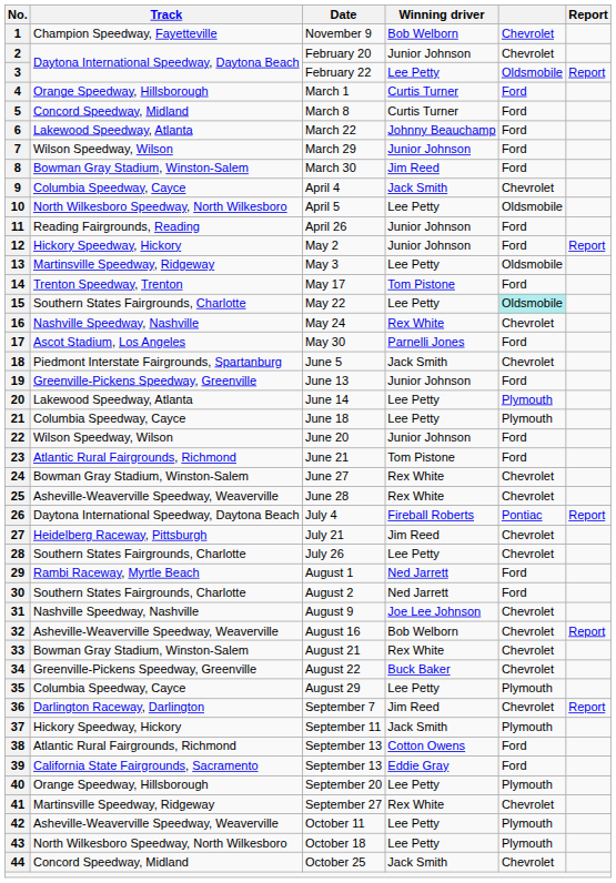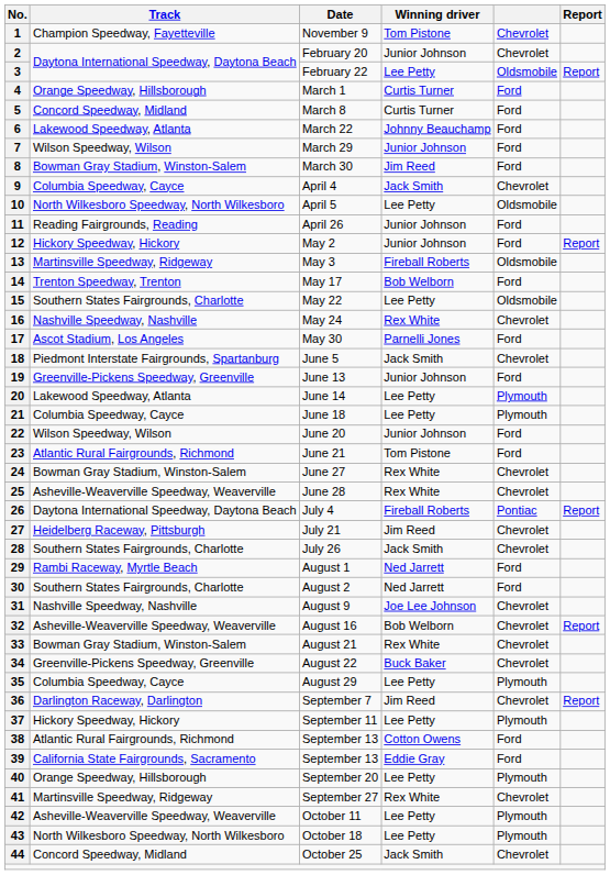 <table class="wikitable" style="font-size:85%;">
 <tr>
 <th>No.</th>
 <th><a href='#'>Track</a></th>
 <th>Date</th>
 <th>Winning driver</th>
 <th></th>
 <th>Report</th>
 </tr>
 <tr>
 <th>1</th>
 <td>Champion Speedway, <a href='#'>Fayetteville</a></td>
 <td>November 9</td>
-<td><a href='#'>Bob Welborn</a></td>
+<td><a href='#'>Tom Pistone</a></td>
 <td><a href='#'>Chevrolet</a></td>
 <td></td>
 </tr>
 <tr>
 <th>2</th>
 <td rowspan="2"><a href='#'>Daytona International Speedway</a>, <a href='#'>Daytona Beach</a></td>
 <td>February 20</td>
 <td>Junior Johnson</td>
 <td>Chevrolet</td>
 <td></td>
 </tr>
 <tr>
 <th>3</th>
 <td>February 22</td>
 <td><a href='#'>Lee Petty</a></td>
 <td><a href='#'>Oldsmobile</a></td>
 <td><a href='#'>Report</a></td>
 </tr>
 <tr>
 <th>4</th>
 <td><a href='#'>Orange Speedway</a>, <a href='#'>Hillsborough</a></td>
 <td>March 1</td>
 <td><a href='#'>Curtis Turner</a></td>
 <td><a href='#'>Ford</a></td>
 <td></td>
 </tr>
 <tr>
 <th>5</th>
 <td><a href='#'>Concord Speedway</a>, <a href='#'>Midland</a></td>
 <td>March 8</td>
 <td>Curtis Turner</td>
 <td>Ford</td>
 <td></td>
 </tr>
 <tr>
 <th>6</th>
 <td><a href='#'>Lakewood Speedway</a>, <a href='#'>Atlanta</a></td>
 <td>March 22</td>
 <td><a href='#'>Johnny Beauchamp</a></td>
 <td>Ford</td>
 <td></td>
 </tr>
 <tr>
 <th>7</th>
 <td>Wilson Speedway, <a href='#'>Wilson</a></td>
 <td>March 29</td>
 <td><a href='#'>Junior Johnson</a></td>
 <td>Ford</td>
 <td></td>
 </tr>
 <tr>
 <th>8</th>
 <td><a href='#'>Bowman Gray Stadium</a>, <a href='#'>Winston-Salem</a></td>
 <td>March 30</td>
 <td><a href='#'>Jim Reed</a></td>
 <td>Ford</td>
 <td></td>
 </tr>
 <tr>
 <th>9</th>
 <td><a href='#'>Columbia Speedway</a>, <a href='#'>Cayce</a></td>
 <td>April 4</td>
 <td><a href='#'>Jack Smith</a></td>
 <td>Chevrolet</td>
 <td></td>
 </tr>
 <tr>
 <th>10</th>
 <td><a href='#'>North Wilkesboro Speedway</a>, <a href='#'>North Wilkesboro</a></td>
 <td>April 5</td>
 <td>Lee Petty</td>
 <td>Oldsmobile</td>
 <td></td>
 </tr>
 <tr>
 <th>11</th>
 <td>Reading Fairgrounds, <a href='#'>Reading</a></td>
 <td>April 26</td>
 <td>Junior Johnson</td>
 <td>Ford</td>
 <td></td>
 </tr>
 <tr>
 <th>12</th>
 <td><a href='#'>Hickory Speedway</a>, <a href='#'>Hickory</a></td>
 <td>May 2</td>
 <td>Junior Johnson</td>
 <td>Ford</td>
 <td><a href='#'>Report</a></td>
 </tr>
 <tr>
 <th>13</th>
 <td><a href='#'>Martinsville Speedway</a>, <a href='#'>Ridgeway</a></td>
 <td>May 3</td>
-<td>Lee Petty</td>
+<td><a href='#'>Fireball Roberts</a></td>
 <td>Oldsmobile</td>
 <td></td>
 </tr>
 <tr>
 <th>14</th>
 <td><a href='#'>Trenton Speedway</a>, <a href='#'>Trenton</a></td>
 <td>May 17</td>
-<td><a href='#'>Tom Pistone</a></td>
+<td><a href='#'>Bob Welborn</a></td>
 <td>Ford</td>
 <td></td>
 </tr>
 <tr>
 <th>15</th>
 <td>Southern States Fairgrounds, <a href='#'>Charlotte</a></td>
 <td>May 22</td>
 <td>Lee Petty</td>
-<td style="background: paleturquoise;">Oldsmobile</td>
+<td>Oldsmobile</td>
 <td></td>
 </tr>
 <tr>
 <th>16</th>
 <td><a href='#'>Nashville Speedway</a>, <a href='#'>Nashville</a></td>
 <td>May 24</td>
 <td><a href='#'>Rex White</a></td>
 <td>Chevrolet</td>
 <td></td>
 </tr>
 <tr>
 <th>17</th>
 <td><a href='#'>Ascot Stadium</a>, <a href='#'>Los Angeles</a></td>
 <td>May 30</td>
 <td><a href='#'>Parnelli Jones</a></td>
 <td>Ford</td>
 <td></td>
 </tr>
 <tr>
 <th>18</th>
 <td>Piedmont Interstate Fairgrounds, <a href='#'>Spartanburg</a></td>
 <td>June 5</td>
 <td>Jack Smith</td>
 <td>Chevrolet</td>
 <td></td>
 </tr>
 <tr>
 <th>19</th>
 <td><a href='#'>Greenville-Pickens Speedway</a>, <a href='#'>Greenville</a></td>
 <td>June 13</td>
 <td>Junior Johnson</td>
 <td>Ford</td>
 <td></td>
 </tr>
 <tr>
 <th>20</th>
 <td>Lakewood Speedway, Atlanta</td>
 <td>June 14</td>
 <td>Lee Petty</td>
 <td><a href='#'>Plymouth</a></td>
 <td></td>
 </tr>
 <tr>
 <th>21</th>
 <td>Columbia Speedway, Cayce</td>
 <td>June 18</td>
 <td>Lee Petty</td>
 <td>Plymouth</td>
 <td></td>
 </tr>
 <tr>
 <th>22</th>
 <td>Wilson Speedway, Wilson</td>
 <td>June 20</td>
 <td>Junior Johnson</td>
 <td>Ford</td>
 <td></td>
 </tr>
 <tr>
 <th>23</th>
 <td><a href='#'>Atlantic Rural Fairgrounds</a>, <a href='#'>Richmond</a></td>
 <td>June 21</td>
 <td>Tom Pistone</td>
 <td>Ford</td>
 <td></td>
 </tr>
 <tr>
 <th>24</th>
 <td>Bowman Gray Stadium, Winston-Salem</td>
 <td>June 27</td>
 <td>Rex White</td>
 <td>Chevrolet</td>
 <td></td>
 </tr>
 <tr>
 <th>25</th>
 <td>Asheville-Weaverville Speedway, Weaverville</td>
 <td>June 28</td>
 <td>Rex White</td>
 <td>Chevrolet</td>
 <td></td>
 </tr>
 <tr>
 <th>26</th>
 <td>Daytona International Speedway, Daytona Beach</td>
 <td>July 4</td>
 <td><a href='#'>Fireball Roberts</a></td>
 <td><a href='#'>Pontiac</a></td>
 <td><a href='#'>Report</a></td>
 </tr>
 <tr>
 <th>27</th>
 <td><a href='#'>Heidelberg Raceway</a>, <a href='#'>Pittsburgh</a></td>
 <td>July 21</td>
 <td>Jim Reed</td>
 <td>Chevrolet</td>
 <td></td>
 </tr>
 <tr>
 <th>28</th>
 <td>Southern States Fairgrounds, Charlotte</td>
 <td>July 26</td>
-<td>Lee Petty</td>
+<td>Jack Smith</td>
 <td>Chevrolet</td>
 <td></td>
 </tr>
 <tr>
 <th>29</th>
 <td><a href='#'>Rambi Raceway</a>, <a href='#'>Myrtle Beach</a></td>
 <td>August 1</td>
 <td><a href='#'>Ned Jarrett</a></td>
 <td>Ford</td>
 <td></td>
 </tr>
 <tr>
 <th>30</th>
 <td>Southern States Fairgrounds, Charlotte</td>
 <td>August 2</td>
 <td>Ned Jarrett</td>
 <td>Ford</td>
 <td></td>
 </tr>
 <tr>
 <th>31</th>
 <td>Nashville Speedway, Nashville</td>
 <td>August 9</td>
 <td><a href='#'>Joe Lee Johnson</a></td>
 <td>Chevrolet</td>
 <td></td>
 </tr>
 <tr>
 <th>32</th>
 <td>Asheville-Weaverville Speedway, Weaverville</td>
 <td>August 16</td>
 <td>Bob Welborn</td>
 <td>Chevrolet</td>
 <td><a href='#'>Report</a></td>
 </tr>
 <tr>
 <th>33</th>
 <td>Bowman Gray Stadium, Winston-Salem</td>
 <td>August 21</td>
 <td>Rex White</td>
 <td>Chevrolet</td>
 <td></td>
 </tr>
 <tr>
 <th>34</th>
 <td>Greenville-Pickens Speedway, Greenville</td>
 <td>August 22</td>
 <td><a href='#'>Buck Baker</a></td>
 <td>Chevrolet</td>
 <td></td>
 </tr>
 <tr>
 <th>35</th>
 <td>Columbia Speedway, Cayce</td>
 <td>August 29</td>
 <td>Lee Petty</td>
 <td>Plymouth</td>
 <td></td>
 </tr>
 <tr>
 <th>36</th>
 <td><a href='#'>Darlington Raceway</a>, <a href='#'>Darlington</a></td>
 <td>September 7</td>
 <td>Jim Reed</td>
 <td>Chevrolet</td>
 <td><a href='#'>Report</a></td>
 </tr>
 <tr>
 <th>37</th>
 <td>Hickory Speedway, Hickory</td>
 <td>September 11</td>
-<td>Jack Smith</td>
+<td>Lee Petty</td>
 <td>Plymouth</td>
 <td></td>
 </tr>
 <tr>
 <th>38</th>
 <td>Atlantic Rural Fairgrounds, Richmond</td>
 <td>September 13</td>
 <td><a href='#'>Cotton Owens</a></td>
 <td>Ford</td>
 <td></td>
 </tr>
 <tr>
 <th>39</th>
 <td><a href='#'>California State Fairgrounds</a>, <a href='#'>Sacramento</a></td>
 <td>September 13</td>
 <td><a href='#'>Eddie Gray</a></td>
 <td>Ford</td>
 <td></td>
 </tr>
 <tr>
 <th>40</th>
 <td>Orange Speedway, Hillsborough</td>
 <td>September 20</td>
 <td>Lee Petty</td>
 <td>Plymouth</td>
 <td></td>
 </tr>
 <tr>
 <th>41</th>
 <td>Martinsville Speedway, Ridgeway</td>
 <td>September 27</td>
 <td>Rex White</td>
 <td>Chevrolet</td>
 <td></td>
 </tr>
 <tr>
 <th>42</th>
 <td>Asheville-Weaverville Speedway, Weaverville</td>
 <td>October 11</td>
 <td>Lee Petty</td>
 <td>Plymouth</td>
 <td></td>
 </tr>
 <tr>
 <th>43</th>
 <td>North Wilkesboro Speedway, North Wilkesboro</td>
 <td>October 18</td>
 <td>Lee Petty</td>
 <td>Plymouth</td>
 <td></td>
 </tr>
 <tr>
 <th>44</th>
 <td>Concord Speedway, Midland</td>
 <td>October 25</td>
 <td>Jack Smith</td>
 <td>Chevrolet</td>
 <td></td>
 </tr>
 <tr>
 <td colspan="8"></td>
 </tr>
 </table>
